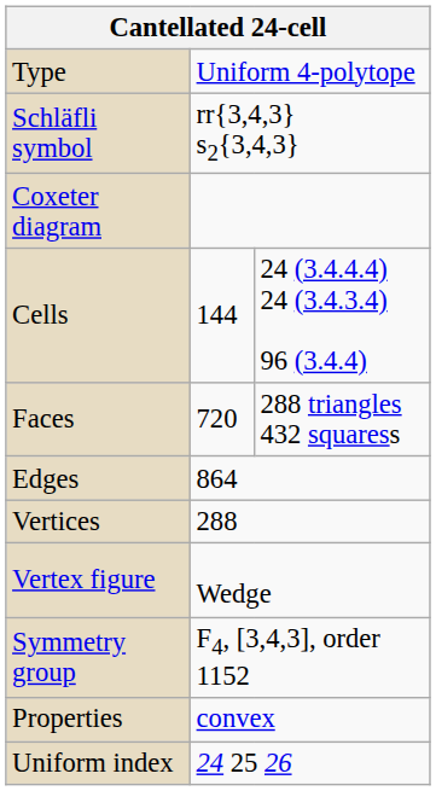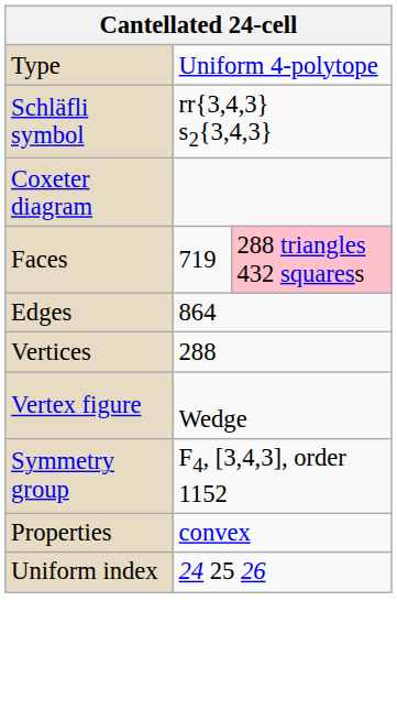 <table class="wikitable" style="float:right; margin-left:8px; width:250px">
 <tr>
 <th bgcolor=#e7dcc3 colspan=3>Cantellated 24-cell</th>
 </tr>
 <tr>
 <td bgcolor=#e7dcc3>Type</td>
 <td colspan=2><a href='#'>Uniform 4-polytope</a></td>
 </tr>
 <tr>
 <td bgcolor=#e7dcc3><a href='#'>Schläfli symbol</a></td>
 <td colspan=2>rr{3,4,3}<br>s<sub>2</sub>{3,4,3}</td>
 </tr>
 <tr>
 <td bgcolor=#e7dcc3><a href='#'>Coxeter diagram</a></td>
 <td colspan=2><br></td>
 </tr>
 <tr>
-<td bgcolor=#e7dcc3>Cells</td>
-<td>144</td>
-<td>24 <a href='#'>(3.4.4.4)</a><br>24 <a href='#'>(3.4.3.4)</a><br><br>96 <a href='#'>(3.4.4)</a></td>
-</tr>
-<tr>
 <td bgcolor=#e7dcc3>Faces</td>
-<td>720</td>
-<td>288 <a href='#'>triangles</a><br>432 <a href='#'>squares</a>s</td>
+<td>719</td>
+<td style="background: pink;">288 <a href='#'>triangles</a><br>432 <a href='#'>squares</a>s</td>
 </tr>
 <tr>
 <td bgcolor=#e7dcc3>Edges</td>
 <td colspan=2>864</td>
 </tr>
 <tr>
 <td bgcolor=#e7dcc3>Vertices</td>
 <td colspan=2>288</td>
 </tr>
 <tr>
 <td bgcolor=#e7dcc3><a href='#'>Vertex figure</a></td>
 <td colspan=2><br>Wedge</td>
 </tr>
 <tr>
 <td bgcolor=#e7dcc3><a href='#'>Symmetry group</a></td>
 <td colspan=2>F<sub>4</sub>, [3,4,3], order 1152</td>
 </tr>
 <tr>
 <td bgcolor=#e7dcc3>Properties</td>
 <td colspan=2><a href='#'>convex</a></td>
 </tr>
 <tr>
 <td bgcolor=#e7dcc3>Uniform index</td>
 <td colspan=2><em><a href='#'>24</a></em> 25 <em><a href='#'>26</a></em></td>
 </tr>
 </table>
